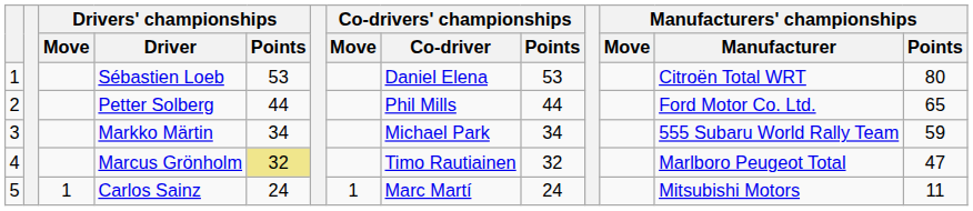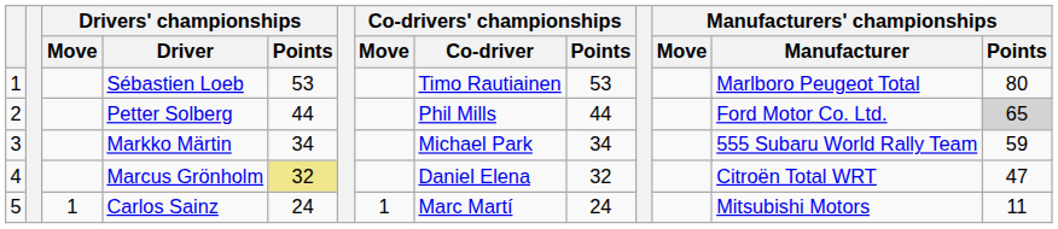 <table class="wikitable" style="font-size:85%;">
 <tr>
 <th rowspan="2"></th>
 <th rowspan="7" style="width:5px;"></th>
 <th colspan="3">Drivers' championships</th>
 <th rowspan="7" style="width:5px;"></th>
 <th colspan="3" nowrap>Co-drivers' championships</th>
 <th rowspan="7" style="width:5px;"></th>
 <th colspan="3" nowrap>Manufacturers' championships</th>
 </tr>
 <tr>
 <th>Move</th>
 <th>Driver</th>
 <th>Points</th>
 <th>Move</th>
 <th>Co-driver</th>
 <th>Points</th>
 <th>Move</th>
 <th>Manufacturer</th>
 <th>Points</th>
 </tr>
 <tr>
 <td align="center">1</td>
 <td align="center"></td>
 <td> <a href='#'>Sébastien Loeb</a></td>
 <td align="center">53</td>
 <td align="center"></td>
-<td> <a href='#'>Daniel Elena</a></td>
+<td> <a href='#'>Timo Rautiainen</a></td>
 <td align="center">53</td>
 <td align="center"></td>
-<td> <a href='#'>Citroën Total WRT</a></td>
+<td> <a href='#'>Marlboro Peugeot Total</a></td>
 <td align="center">80</td>
 </tr>
 <tr>
 <td align="center">2</td>
 <td align="center"></td>
 <td> <a href='#'>Petter Solberg</a></td>
 <td align="center">44</td>
 <td align="center"></td>
 <td> <a href='#'>Phil Mills</a></td>
 <td align="center">44</td>
 <td align="center"></td>
 <td> <a href='#'>Ford Motor Co. Ltd.</a></td>
-<td align="center">65</td>
+<td align="center" style="background: lightgrey;">65</td>
 </tr>
 <tr>
 <td align="center">3</td>
 <td align="center"></td>
 <td> <a href='#'>Markko Märtin</a></td>
 <td align="center">34</td>
 <td align="center"></td>
 <td> <a href='#'>Michael Park</a></td>
 <td align="center">34</td>
 <td align="center"></td>
 <td> <a href='#'>555 Subaru World Rally Team</a></td>
 <td align="center">59</td>
 </tr>
 <tr>
 <td align="center">4</td>
 <td align="center"></td>
 <td> <a href='#'>Marcus Grönholm</a></td>
 <td align="center" style="background: khaki;">32</td>
 <td align="center"></td>
-<td> <a href='#'>Timo Rautiainen</a></td>
+<td> <a href='#'>Daniel Elena</a></td>
 <td align="center">32</td>
 <td align="center"></td>
-<td> <a href='#'>Marlboro Peugeot Total</a></td>
+<td> <a href='#'>Citroën Total WRT</a></td>
 <td align="center">47</td>
 </tr>
 <tr>
 <td align="center">5</td>
 <td align="center"> 1</td>
 <td> <a href='#'>Carlos Sainz</a></td>
 <td align="center">24</td>
 <td align="center"> 1</td>
 <td> <a href='#'>Marc Martí</a></td>
 <td align="center">24</td>
 <td align="center"></td>
 <td> <a href='#'>Mitsubishi Motors</a></td>
 <td align="center">11</td>
 </tr>
 </table>
